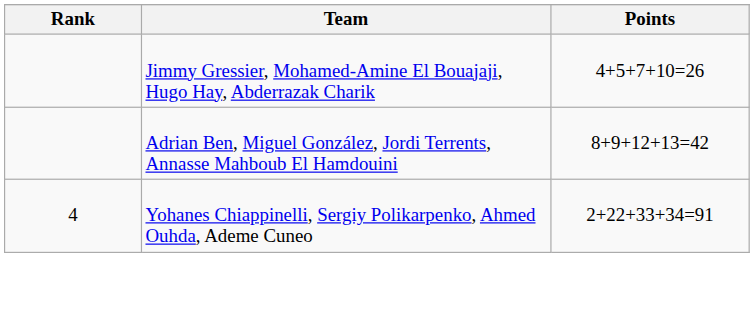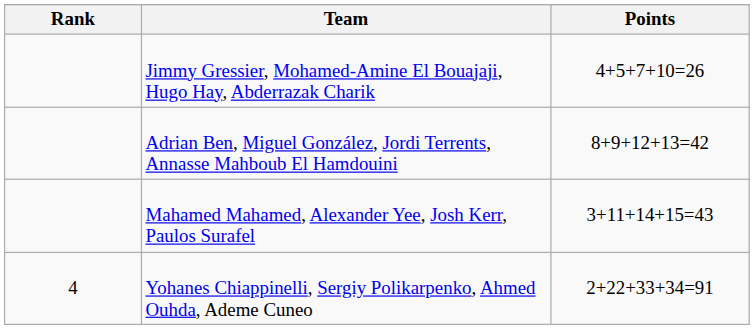 <table class="wikitable" style="text-align:center;" width="50%">
 <tr>
 </tr>
 <tr>
 <th width=10%>Rank</th>
 <th width=30%>Team</th>
 <th width=10%>Points</th>
 </tr>
 <tr>
 <td></td>
 <td align=left><br><a href='#'>Jimmy Gressier</a>, <a href='#'>Mohamed-Amine El Bouajaji</a>, <a href='#'>Hugo Hay</a>, <a href='#'>Abderrazak Charik</a></td>
 <td>4+5+7+10=26</td>
 </tr>
 <tr>
 <td></td>
 <td align=left><br><a href='#'>Adrian Ben</a>, <a href='#'>Miguel González</a>, <a href='#'>Jordi Terrents</a>, <a href='#'>Annasse Mahboub El Hamdouini</a></td>
 <td>8+9+12+13=42</td>
 </tr>
 <tr>
+<td></td>
+<td align=left><br><a href='#'>Mahamed Mahamed</a>, <a href='#'>Alexander Yee</a>, <a href='#'>Josh Kerr</a>, <a href='#'>Paulos Surafel</a></td>
+<td>3+11+14+15=43</td>
+</tr>
+<tr>
 <td>4</td>
 <td align=left> <br><a href='#'>Yohanes Chiappinelli</a>, <a href='#'>Sergiy Polikarpenko</a>, <a href='#'>Ahmed Ouhda</a>, Ademe Cuneo</td>
 <td>2+22+33+34=91</td>
 </tr>
 </table>
